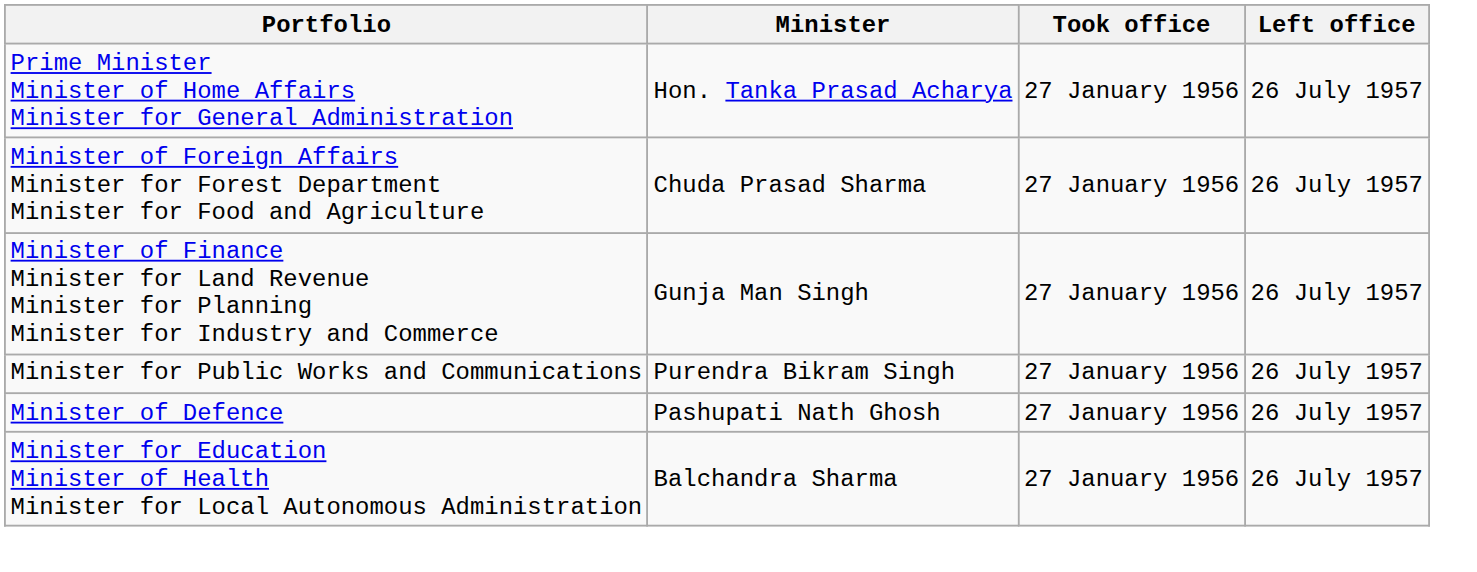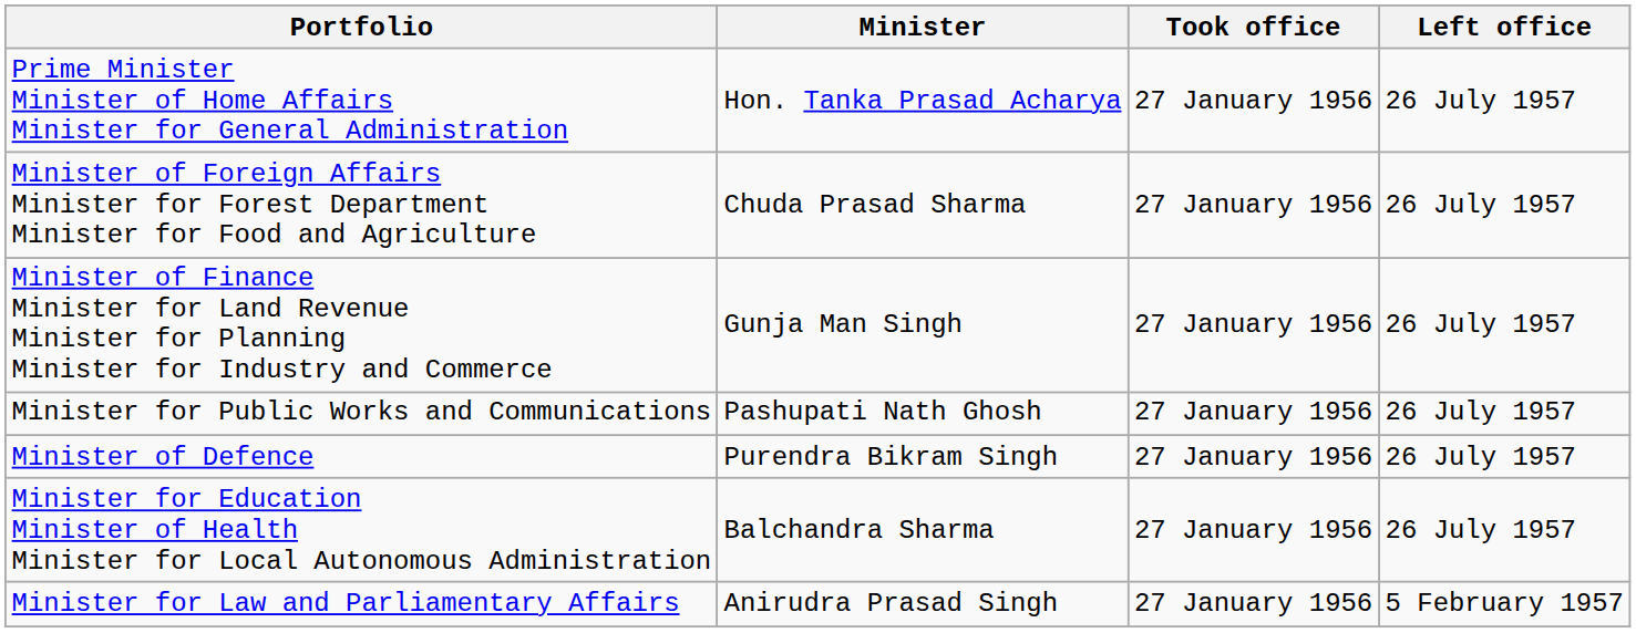 <table class="wikitable">
 <tr>
 <th>Portfolio</th>
 <th>Minister</th>
 <th>Took office</th>
 <th>Left office</th>
 </tr>
 <tr>
 <td><a href='#'>Prime Minister</a><br><a href='#'>Minister of Home Affairs</a><br><a href='#'>Minister for General Administration</a></td>
 <td>Hon. <a href='#'>Tanka Prasad Acharya</a></td>
 <td>27 January 1956</td>
 <td>26 July 1957</td>
 </tr>
 <tr>
 <td><a href='#'>Minister of Foreign Affairs</a><br>Minister for Forest Department<br>Minister for Food and Agriculture</td>
 <td>Chuda Prasad Sharma</td>
 <td>27 January 1956</td>
 <td>26 July 1957</td>
 </tr>
 <tr>
 <td><a href='#'>Minister of Finance</a><br>Minister for Land Revenue<br>Minister for Planning<br>Minister for Industry and Commerce</td>
 <td>Gunja Man Singh</td>
 <td>27 January 1956</td>
 <td>26 July 1957</td>
 </tr>
 <tr>
 <td>Minister for Public Works and Communications</td>
-<td>Purendra Bikram Singh</td>
+<td>Pashupati Nath Ghosh</td>
 <td>27 January 1956</td>
 <td>26 July 1957</td>
 </tr>
 <tr>
 <td><a href='#'>Minister of Defence</a></td>
-<td>Pashupati Nath Ghosh</td>
+<td>Purendra Bikram Singh</td>
 <td>27 January 1956</td>
 <td>26 July 1957</td>
 </tr>
 <tr>
 <td><a href='#'>Minister for Education</a><br><a href='#'>Minister of Health</a><br>Minister for Local Autonomous Administration</td>
 <td>Balchandra Sharma</td>
 <td>27 January 1956</td>
 <td>26 July 1957</td>
 </tr>
+<tr>
+<td><a href='#'>Minister for Law and Parliamentary Affairs</a></td>
+<td>Anirudra Prasad Singh</td>
+<td>27 January 1956</td>
+<td>5 February 1957</td>
+</tr>
 </table>
